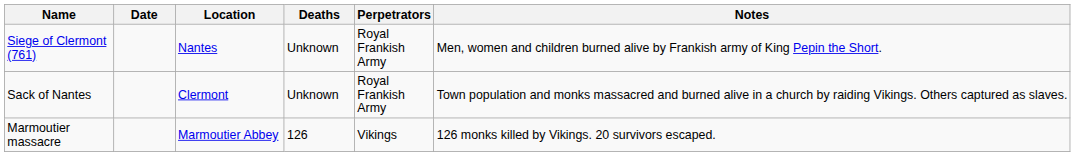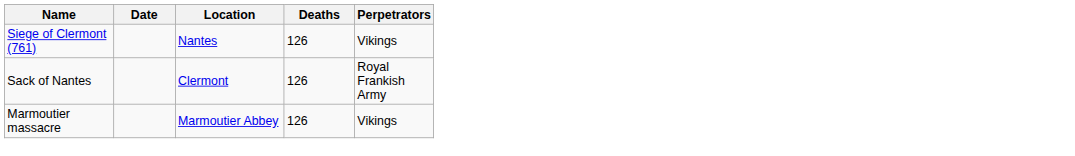 <table class="sortable wikitable" style="font-size:90%;">
 <tr>
 <th style="width:120px;">Name</th>
 <th style="width:65px;">Date</th>
 <th style="width:120px;">Location</th>
 <th ! data-sort-type="number" style="width:75px;">Deaths</th>
 <th style="width:75px;">Perpetrators</th>
-<th class="unsortable">Notes</th>
 </tr>
 <tr>
 <td><a href='#'>Siege of Clermont (761)</a></td>
 <td></td>
 <td><a href='#'>Nantes</a></td>
-<td>Unknown</td>
-<td>Royal Frankish Army</td>
-<td>Men, women and children burned alive by Frankish army of King <a href='#'>Pepin the Short</a>.</td>
+<td>126</td>
+<td>Vikings</td>
 </tr>
 <tr>
 <td>Sack of Nantes</td>
 <td></td>
 <td><a href='#'>Clermont</a></td>
-<td>Unknown</td>
+<td>126</td>
 <td>Royal Frankish Army</td>
-<td>Town population and monks massacred and burned alive in a church by raiding Vikings. Others captured as slaves.</td>
 </tr>
 <tr>
 <td>Marmoutier massacre</td>
 <td></td>
 <td><a href='#'>Marmoutier Abbey</a></td>
 <td>126</td>
 <td>Vikings</td>
-<td>126 monks killed by Vikings. 20 survivors escaped.</td>
 </tr>
 </table>
